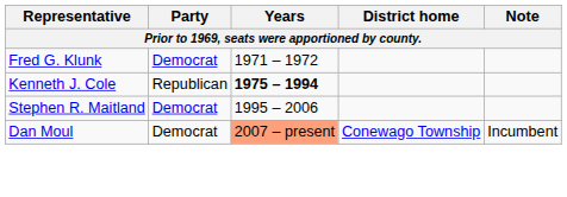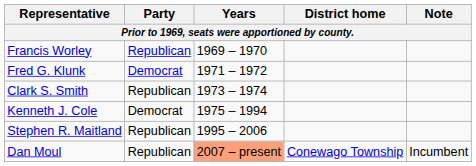 <table class=wikitable>
 <tr valign=bottom>
 <th>Representative</th>
 <th>Party</th>
 <th>Years</th>
 <th>District home</th>
 <th>Note</th>
 </tr>
 <tr>
 <th colspan=5 style="font-size: 80%;"><em>Prior to 1969, seats were apportioned by county.</em></th>
 </tr>
 <tr>
+<td><a href='#'>Francis Worley</a></td>
+<td><a href='#'>Republican</a></td>
+<td>1969 – 1970</td>
+<td></td>
+<td></td>
+</tr>
+<tr>
 <td><a href='#'>Fred G. Klunk</a></td>
 <td><a href='#'>Democrat</a></td>
 <td>1971 – 1972</td>
 <td></td>
 <td></td>
 </tr>
 <tr>
+<td><a href='#'>Clark S. Smith</a></td>
+<td>Republican</td>
+<td>1973 – 1974</td>
+<td></td>
+<td></td>
+</tr>
+<tr>
 <td><a href='#'>Kenneth J. Cole</a></td>
-<td>Republican</td>
-<td><strong>1975 – 1994</strong></td>
+<td>Democrat</td>
+<td>1975 – 1994</td>
 <td></td>
 <td></td>
 </tr>
 <tr>
 <td><a href='#'>Stephen R. Maitland</a></td>
-<td><a href='#'>Democrat</a></td>
+<td>Republican</td>
 <td>1995 – 2006</td>
 <td></td>
 <td></td>
 </tr>
 <tr>
 <td><a href='#'>Dan Moul</a></td>
-<td>Democrat</td>
+<td>Republican</td>
 <td style="background: lightsalmon;">2007 – present</td>
 <td><a href='#'>Conewago Township</a></td>
 <td>Incumbent</td>
 </tr>
 </table>
